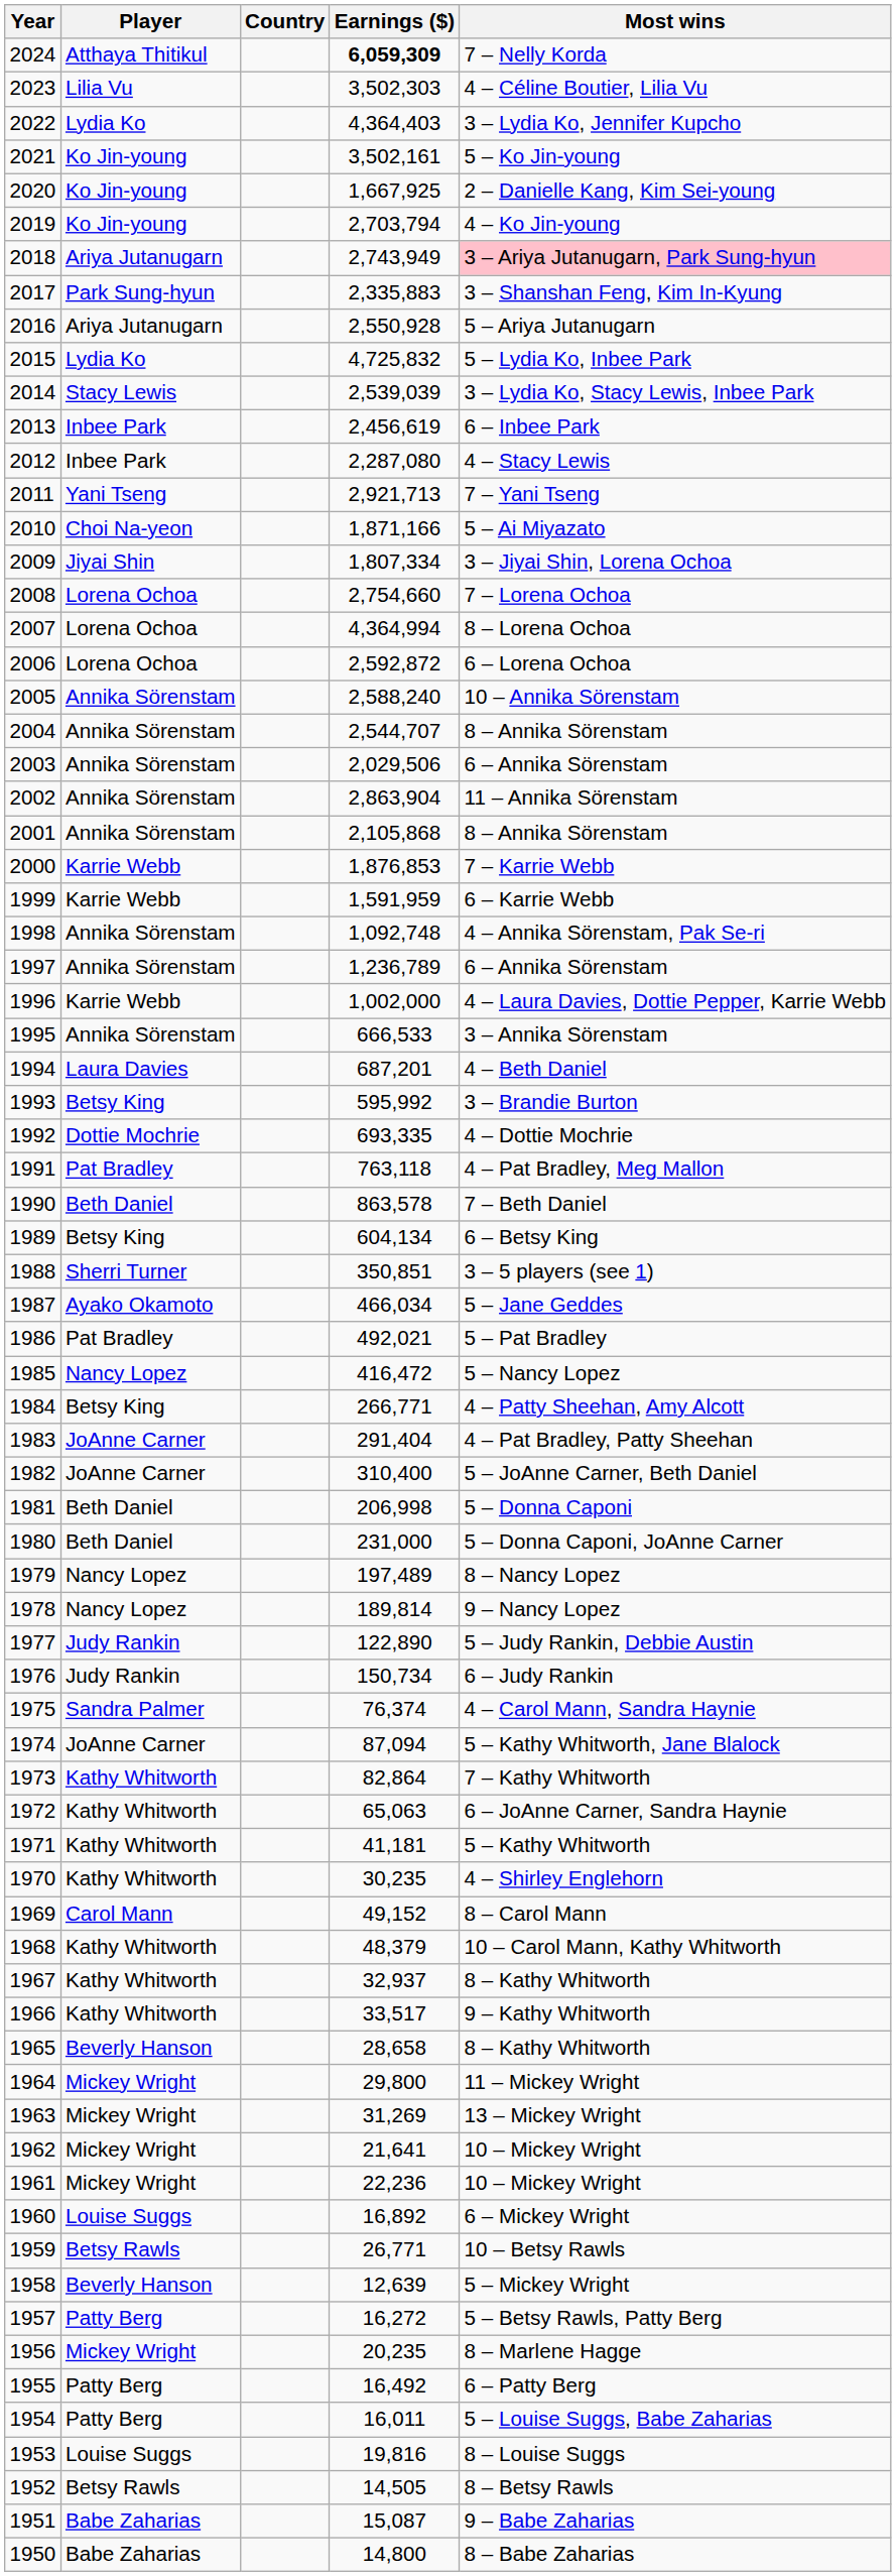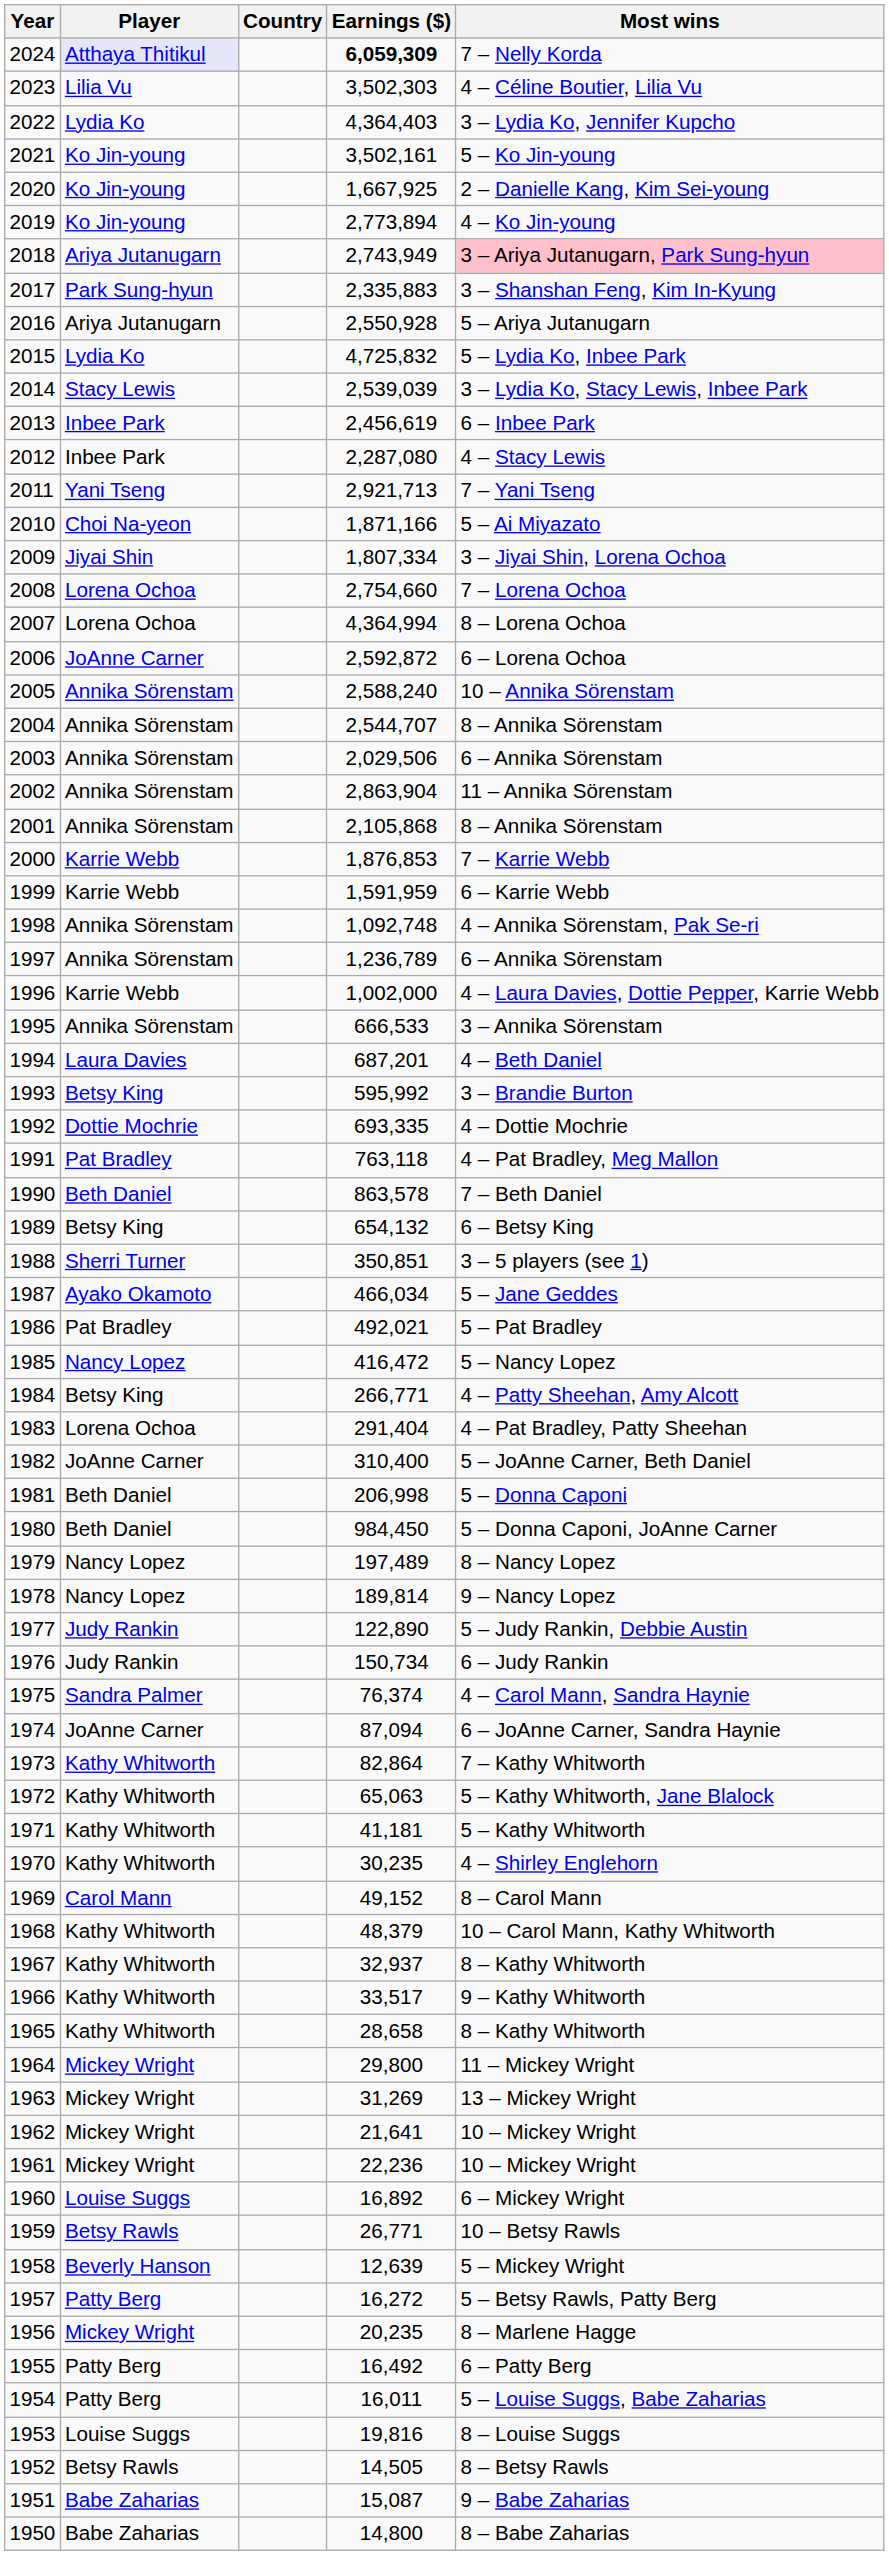 <table class="wikitable" style="font-size:97%;">
 <tr>
 <th>Year</th>
 <th>Player</th>
 <th>Country</th>
 <th>Earnings ($)</th>
 <th>Most wins</th>
 </tr>
 <tr>
 <td>2024</td>
-<td><a href='#'>Atthaya Thitikul</a></td>
+<td style="background: lavender;"><a href='#'>Atthaya Thitikul</a></td>
 <td></td>
 <td align=center><strong>6,059,309</strong></td>
 <td>7 – <a href='#'>Nelly Korda</a></td>
 </tr>
 <tr>
 <td>2023</td>
 <td><a href='#'>Lilia Vu</a></td>
 <td></td>
 <td align=center>3,502,303</td>
 <td>4 – <a href='#'>Céline Boutier</a>, <a href='#'>Lilia Vu</a></td>
 </tr>
 <tr>
 <td>2022</td>
 <td><a href='#'>Lydia Ko</a></td>
 <td></td>
 <td align=center>4,364,403</td>
 <td>3 – <a href='#'>Lydia Ko</a>, <a href='#'>Jennifer Kupcho</a></td>
 </tr>
 <tr>
 <td>2021</td>
 <td><a href='#'>Ko Jin-young</a></td>
 <td></td>
 <td align=center>3,502,161</td>
 <td>5 – <a href='#'>Ko Jin-young</a></td>
 </tr>
 <tr>
 <td>2020</td>
 <td><a href='#'>Ko Jin-young</a></td>
 <td></td>
 <td align=center>1,667,925</td>
 <td>2 – <a href='#'>Danielle Kang</a>, <a href='#'>Kim Sei-young</a></td>
 </tr>
 <tr>
 <td>2019</td>
 <td><a href='#'>Ko Jin-young</a></td>
 <td></td>
-<td align=center>2,703,794</td>
+<td align=center>2,773,894</td>
 <td>4 – <a href='#'>Ko Jin-young</a></td>
 </tr>
 <tr>
 <td>2018</td>
 <td><a href='#'>Ariya Jutanugarn</a></td>
 <td></td>
 <td align=center>2,743,949</td>
 <td style="background: pink;">3 – Ariya Jutanugarn, <a href='#'>Park Sung-hyun</a></td>
 </tr>
 <tr>
 <td>2017</td>
 <td><a href='#'>Park Sung-hyun</a></td>
 <td></td>
 <td align=center>2,335,883</td>
 <td>3 – <a href='#'>Shanshan Feng</a>, <a href='#'>Kim In-Kyung</a></td>
 </tr>
 <tr>
 <td>2016</td>
 <td>Ariya Jutanugarn</td>
 <td></td>
 <td align=center>2,550,928</td>
 <td>5 – Ariya Jutanugarn</td>
 </tr>
 <tr>
 <td>2015</td>
 <td><a href='#'>Lydia Ko</a></td>
 <td></td>
 <td align=center>4,725,832</td>
 <td>5 – <a href='#'>Lydia Ko</a>, <a href='#'>Inbee Park</a></td>
 </tr>
 <tr>
 <td>2014</td>
 <td><a href='#'>Stacy Lewis</a></td>
 <td></td>
 <td align=center>2,539,039</td>
 <td>3 – <a href='#'>Lydia Ko</a>, <a href='#'>Stacy Lewis</a>, <a href='#'>Inbee Park</a></td>
 </tr>
 <tr>
 <td>2013</td>
 <td><a href='#'>Inbee Park</a></td>
 <td></td>
 <td align=center>2,456,619</td>
 <td>6 – <a href='#'>Inbee Park</a></td>
 </tr>
 <tr>
 <td>2012</td>
 <td>Inbee Park</td>
 <td></td>
 <td align=center>2,287,080</td>
 <td>4 – <a href='#'>Stacy Lewis</a></td>
 </tr>
 <tr>
 <td>2011</td>
 <td><a href='#'>Yani Tseng</a></td>
 <td></td>
 <td align=center>2,921,713</td>
 <td>7 – <a href='#'>Yani Tseng</a></td>
 </tr>
 <tr>
 <td>2010</td>
 <td><a href='#'>Choi Na-yeon</a></td>
 <td></td>
 <td align=center>1,871,166</td>
 <td>5 – <a href='#'>Ai Miyazato</a></td>
 </tr>
 <tr>
 <td>2009</td>
 <td><a href='#'>Jiyai Shin</a></td>
 <td></td>
 <td align=center>1,807,334</td>
 <td>3 – <a href='#'>Jiyai Shin</a>, <a href='#'>Lorena Ochoa</a></td>
 </tr>
 <tr>
 <td>2008</td>
 <td><a href='#'>Lorena Ochoa</a></td>
 <td></td>
 <td align=center>2,754,660</td>
 <td>7 – <a href='#'>Lorena Ochoa</a></td>
 </tr>
 <tr>
 <td>2007</td>
 <td>Lorena Ochoa</td>
 <td></td>
 <td align=center>4,364,994</td>
 <td>8 – Lorena Ochoa</td>
 </tr>
 <tr>
 <td>2006</td>
-<td>Lorena Ochoa</td>
+<td><a href='#'>JoAnne Carner</a></td>
 <td></td>
 <td align=center>2,592,872</td>
 <td>6 – Lorena Ochoa</td>
 </tr>
 <tr>
 <td>2005</td>
 <td><a href='#'>Annika Sörenstam</a></td>
 <td></td>
 <td align=center>2,588,240</td>
 <td>10 – <a href='#'>Annika Sörenstam</a></td>
 </tr>
 <tr>
 <td>2004</td>
 <td>Annika Sörenstam</td>
 <td></td>
 <td align=center>2,544,707</td>
 <td>8 – Annika Sörenstam</td>
 </tr>
 <tr>
 <td>2003</td>
 <td>Annika Sörenstam</td>
 <td></td>
 <td align=center>2,029,506</td>
 <td>6 – Annika Sörenstam</td>
 </tr>
 <tr>
 <td>2002</td>
 <td>Annika Sörenstam</td>
 <td></td>
 <td align=center>2,863,904</td>
 <td>11 – Annika Sörenstam</td>
 </tr>
 <tr>
 <td>2001</td>
 <td>Annika Sörenstam</td>
 <td></td>
 <td align=center>2,105,868</td>
 <td>8 – Annika Sörenstam</td>
 </tr>
 <tr>
 <td>2000</td>
 <td><a href='#'>Karrie Webb</a></td>
 <td></td>
 <td align=center>1,876,853</td>
 <td>7 – <a href='#'>Karrie Webb</a></td>
 </tr>
 <tr>
 <td>1999</td>
 <td>Karrie Webb</td>
 <td></td>
 <td align=center>1,591,959</td>
 <td>6 – Karrie Webb</td>
 </tr>
 <tr>
 <td>1998</td>
 <td>Annika Sörenstam</td>
 <td></td>
 <td align=center>1,092,748</td>
 <td>4 – Annika Sörenstam, <a href='#'>Pak Se-ri</a></td>
 </tr>
 <tr>
 <td>1997</td>
 <td>Annika Sörenstam</td>
 <td></td>
 <td align=center>1,236,789</td>
 <td>6 – Annika Sörenstam</td>
 </tr>
 <tr>
 <td>1996</td>
 <td>Karrie Webb</td>
 <td></td>
 <td align=center>1,002,000</td>
 <td>4 – <a href='#'>Laura Davies</a>, <a href='#'>Dottie Pepper</a>, Karrie Webb</td>
 </tr>
 <tr>
 <td>1995</td>
 <td>Annika Sörenstam</td>
 <td></td>
 <td align=center>666,533</td>
 <td>3 – Annika Sörenstam</td>
 </tr>
 <tr>
 <td>1994</td>
 <td><a href='#'>Laura Davies</a></td>
 <td></td>
 <td align=center>687,201</td>
 <td>4 – <a href='#'>Beth Daniel</a></td>
 </tr>
 <tr>
 <td>1993</td>
 <td><a href='#'>Betsy King</a></td>
 <td></td>
 <td align=center>595,992</td>
 <td>3 – <a href='#'>Brandie Burton</a></td>
 </tr>
 <tr>
 <td>1992</td>
 <td><a href='#'>Dottie Mochrie</a></td>
 <td></td>
 <td align=center>693,335</td>
 <td>4 – Dottie Mochrie</td>
 </tr>
 <tr>
 <td>1991</td>
 <td><a href='#'>Pat Bradley</a></td>
 <td></td>
 <td align=center>763,118</td>
 <td>4 – Pat Bradley, <a href='#'>Meg Mallon</a></td>
 </tr>
 <tr>
 <td>1990</td>
 <td><a href='#'>Beth Daniel</a></td>
 <td></td>
 <td align=center>863,578</td>
 <td>7 – Beth Daniel</td>
 </tr>
 <tr>
 <td>1989</td>
 <td>Betsy King</td>
 <td></td>
-<td align=center>604,134</td>
+<td align=center>654,132</td>
 <td>6 – Betsy King</td>
 </tr>
 <tr>
 <td>1988</td>
 <td><a href='#'>Sherri Turner</a></td>
 <td></td>
 <td align=center>350,851</td>
 <td>3 – 5 players (see <a href='#'>1</a>)</td>
 </tr>
 <tr>
 <td>1987</td>
 <td><a href='#'>Ayako Okamoto</a></td>
 <td></td>
 <td align=center>466,034</td>
 <td>5 – <a href='#'>Jane Geddes</a></td>
 </tr>
 <tr>
 <td>1986</td>
 <td>Pat Bradley</td>
 <td></td>
 <td align=center>492,021</td>
 <td>5 – Pat Bradley</td>
 </tr>
 <tr>
 <td>1985</td>
 <td><a href='#'>Nancy Lopez</a></td>
 <td></td>
 <td align=center>416,472</td>
 <td>5 – Nancy Lopez</td>
 </tr>
 <tr>
 <td>1984</td>
 <td>Betsy King</td>
 <td></td>
 <td align=center>266,771</td>
 <td>4 – <a href='#'>Patty Sheehan</a>, <a href='#'>Amy Alcott</a></td>
 </tr>
 <tr>
 <td>1983</td>
-<td><a href='#'>JoAnne Carner</a></td>
+<td>Lorena Ochoa</td>
 <td></td>
 <td align=center>291,404</td>
 <td>4 – Pat Bradley, Patty Sheehan</td>
 </tr>
 <tr>
 <td>1982</td>
 <td>JoAnne Carner</td>
 <td></td>
 <td align=center>310,400</td>
 <td>5 – JoAnne Carner, Beth Daniel</td>
 </tr>
 <tr>
 <td>1981</td>
 <td>Beth Daniel</td>
 <td></td>
 <td align=center>206,998</td>
 <td>5 – <a href='#'>Donna Caponi</a></td>
 </tr>
 <tr>
 <td>1980</td>
 <td>Beth Daniel</td>
 <td></td>
-<td align=center>231,000</td>
+<td align=center>984,450</td>
 <td>5 – Donna Caponi, JoAnne Carner</td>
 </tr>
 <tr>
 <td>1979</td>
 <td>Nancy Lopez</td>
 <td></td>
 <td align=center>197,489</td>
 <td>8 – Nancy Lopez</td>
 </tr>
 <tr>
 <td>1978</td>
 <td>Nancy Lopez</td>
 <td></td>
 <td align=center>189,814</td>
 <td>9 – Nancy Lopez</td>
 </tr>
 <tr>
 <td>1977</td>
 <td><a href='#'>Judy Rankin</a></td>
 <td></td>
 <td align=center>122,890</td>
 <td>5 – Judy Rankin, <a href='#'>Debbie Austin</a></td>
 </tr>
 <tr>
 <td>1976</td>
 <td>Judy Rankin</td>
 <td></td>
 <td align=center>150,734</td>
 <td>6 – Judy Rankin</td>
 </tr>
 <tr>
 <td>1975</td>
 <td><a href='#'>Sandra Palmer</a></td>
 <td></td>
 <td align=center>76,374</td>
 <td>4 – <a href='#'>Carol Mann</a>, <a href='#'>Sandra Haynie</a></td>
 </tr>
 <tr>
 <td>1974</td>
 <td>JoAnne Carner</td>
 <td></td>
 <td align=center>87,094</td>
-<td>5 – Kathy Whitworth, <a href='#'>Jane Blalock</a></td>
+<td>6 – JoAnne Carner, Sandra Haynie</td>
 </tr>
 <tr>
 <td>1973</td>
 <td><a href='#'>Kathy Whitworth</a></td>
 <td></td>
 <td align=center>82,864</td>
 <td>7 – Kathy Whitworth</td>
 </tr>
 <tr>
 <td>1972</td>
 <td>Kathy Whitworth</td>
 <td></td>
 <td align=center>65,063</td>
-<td>6 – JoAnne Carner, Sandra Haynie</td>
+<td>5 – Kathy Whitworth, <a href='#'>Jane Blalock</a></td>
 </tr>
 <tr>
 <td>1971</td>
 <td>Kathy Whitworth</td>
 <td></td>
 <td align=center>41,181</td>
 <td>5 – Kathy Whitworth</td>
 </tr>
 <tr>
 <td>1970</td>
 <td>Kathy Whitworth</td>
 <td></td>
 <td align=center>30,235</td>
 <td>4 – <a href='#'>Shirley Englehorn</a></td>
 </tr>
 <tr>
 <td>1969</td>
 <td><a href='#'>Carol Mann</a></td>
 <td></td>
 <td align=center>49,152</td>
 <td>8 – Carol Mann</td>
 </tr>
 <tr>
 <td>1968</td>
 <td>Kathy Whitworth</td>
 <td></td>
 <td align=center>48,379</td>
 <td>10 – Carol Mann, Kathy Whitworth</td>
 </tr>
 <tr>
 <td>1967</td>
 <td>Kathy Whitworth</td>
 <td></td>
 <td align=center>32,937</td>
 <td>8 – Kathy Whitworth</td>
 </tr>
 <tr>
 <td>1966</td>
 <td>Kathy Whitworth</td>
 <td></td>
 <td align=center>33,517</td>
 <td>9 – Kathy Whitworth</td>
 </tr>
 <tr>
 <td>1965</td>
-<td><a href='#'>Beverly Hanson</a></td>
+<td>Kathy Whitworth</td>
 <td></td>
 <td align=center>28,658</td>
 <td>8 – Kathy Whitworth</td>
 </tr>
 <tr>
 <td>1964</td>
 <td><a href='#'>Mickey Wright</a></td>
 <td></td>
 <td align=center>29,800</td>
 <td>11 – Mickey Wright</td>
 </tr>
 <tr>
 <td>1963</td>
 <td>Mickey Wright</td>
 <td></td>
 <td align=center>31,269</td>
 <td>13 – Mickey Wright</td>
 </tr>
 <tr>
 <td>1962</td>
 <td>Mickey Wright</td>
 <td></td>
 <td align=center>21,641</td>
 <td>10 – Mickey Wright</td>
 </tr>
 <tr>
 <td>1961</td>
 <td>Mickey Wright</td>
 <td></td>
 <td align=center>22,236</td>
 <td>10 – Mickey Wright</td>
 </tr>
 <tr>
 <td>1960</td>
 <td><a href='#'>Louise Suggs</a></td>
 <td></td>
 <td align=center>16,892</td>
 <td>6 – Mickey Wright</td>
 </tr>
 <tr>
 <td>1959</td>
 <td><a href='#'>Betsy Rawls</a></td>
 <td></td>
 <td align=center>26,771</td>
 <td>10 – Betsy Rawls</td>
 </tr>
 <tr>
 <td>1958</td>
 <td><a href='#'>Beverly Hanson</a></td>
 <td></td>
 <td align=center>12,639</td>
 <td>5 – Mickey Wright</td>
 </tr>
 <tr>
 <td>1957</td>
 <td><a href='#'>Patty Berg</a></td>
 <td></td>
 <td align=center>16,272</td>
 <td>5 – Betsy Rawls, Patty Berg</td>
 </tr>
 <tr>
 <td>1956</td>
 <td><a href='#'>Mickey Wright</a></td>
 <td></td>
 <td align=center>20,235</td>
 <td>8 – Marlene Hagge</td>
 </tr>
 <tr>
 <td>1955</td>
 <td>Patty Berg</td>
 <td></td>
 <td align=center>16,492</td>
 <td>6 – Patty Berg</td>
 </tr>
 <tr>
 <td>1954</td>
 <td>Patty Berg</td>
 <td></td>
 <td align=center>16,011</td>
 <td>5 – <a href='#'>Louise Suggs</a>, <a href='#'>Babe Zaharias</a></td>
 </tr>
 <tr>
 <td>1953</td>
 <td>Louise Suggs</td>
 <td></td>
 <td align=center>19,816</td>
 <td>8 – Louise Suggs</td>
 </tr>
 <tr>
 <td>1952</td>
 <td>Betsy Rawls</td>
 <td></td>
 <td align=center>14,505</td>
 <td>8 – Betsy Rawls</td>
 </tr>
 <tr>
 <td>1951</td>
 <td><a href='#'>Babe Zaharias</a></td>
 <td></td>
 <td align=center>15,087</td>
 <td>9 – <a href='#'>Babe Zaharias</a></td>
 </tr>
 <tr>
 <td>1950</td>
 <td>Babe Zaharias</td>
 <td></td>
 <td align=center>14,800</td>
 <td>8 – Babe Zaharias</td>
 </tr>
 </table>
